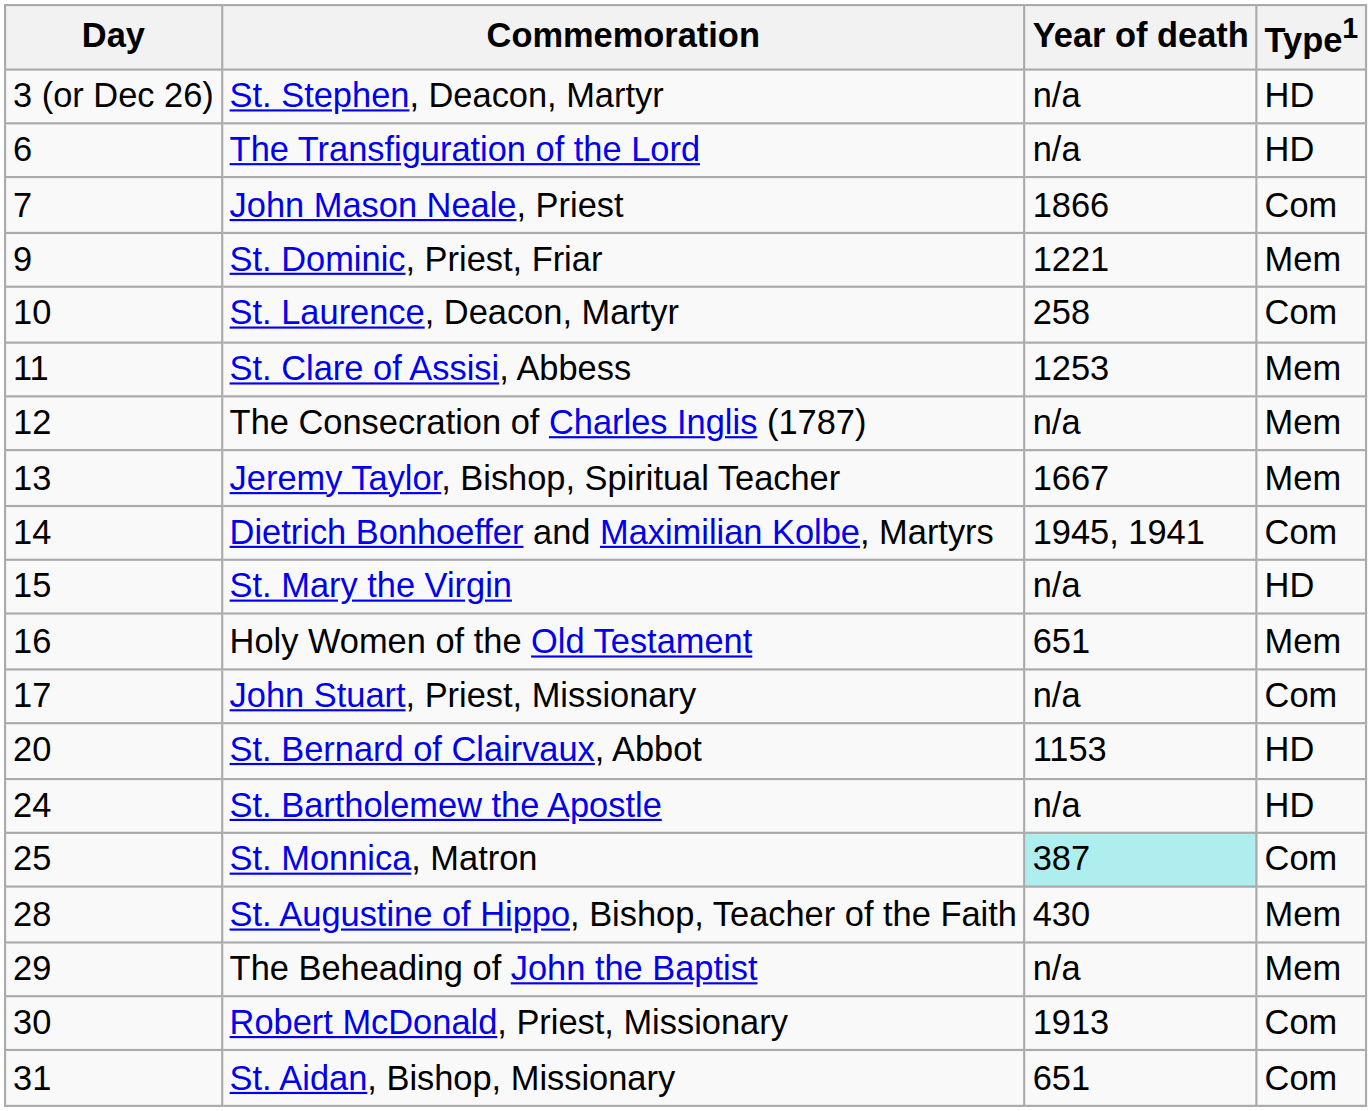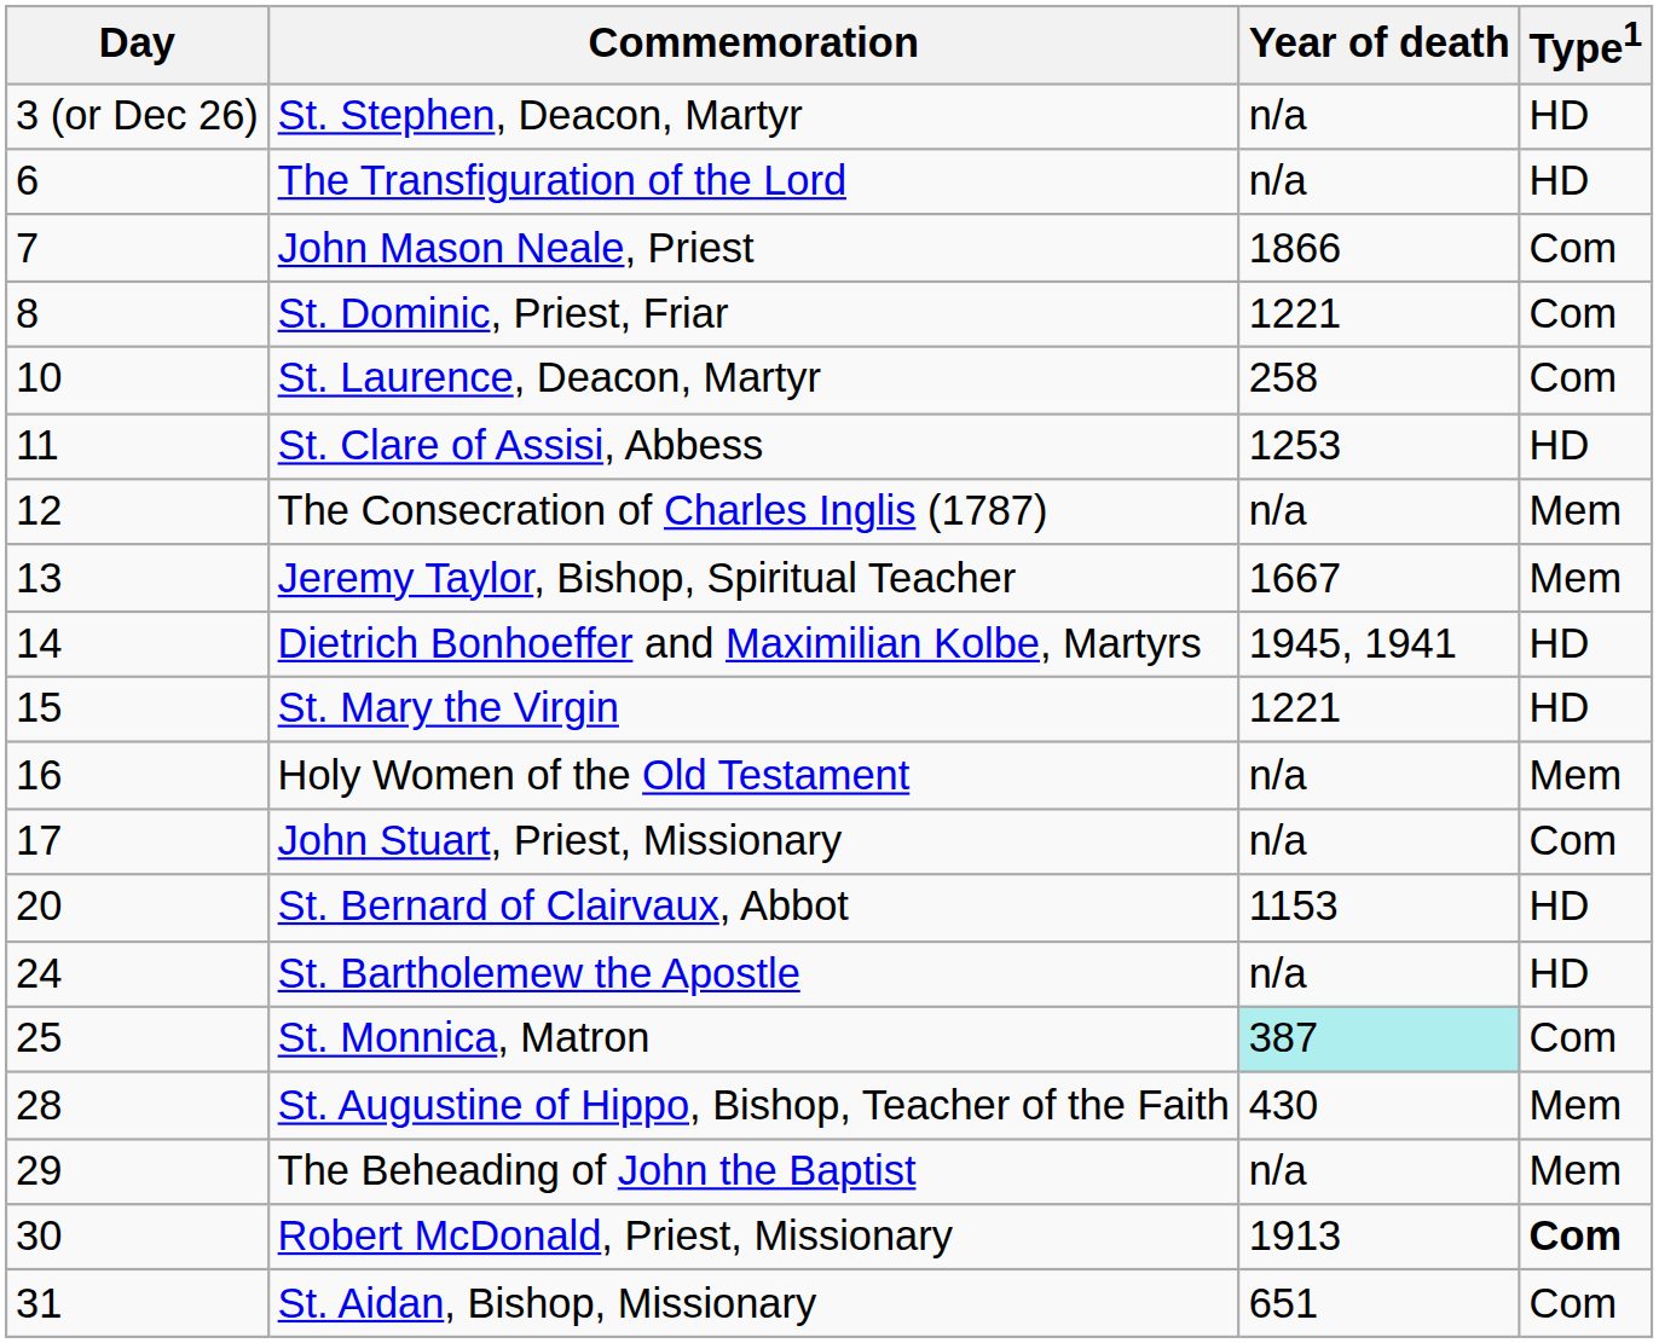 <table class=wikitable>
 <tr>
 <th>Day</th>
 <th>Commemoration</th>
 <th>Year of death</th>
 <th>Type<sup>1</sup></th>
 </tr>
 <tr>
 <td>3 (or Dec 26)</td>
 <td><a href='#'>St. Stephen</a>, Deacon, Martyr</td>
 <td>n/a</td>
 <td>HD</td>
 </tr>
 <tr>
 <td>6</td>
 <td><a href='#'>The Transfiguration of the Lord</a></td>
 <td>n/a</td>
 <td>HD</td>
 </tr>
 <tr>
 <td>7</td>
 <td><a href='#'>John Mason Neale</a>, Priest</td>
 <td>1866</td>
 <td>Com</td>
 </tr>
 <tr>
-<td>9</td>
+<td>8</td>
 <td><a href='#'>St. Dominic</a>, Priest, Friar</td>
 <td>1221</td>
-<td>Mem</td>
+<td>Com</td>
 </tr>
 <tr>
 <td>10</td>
 <td><a href='#'>St. Laurence</a>, Deacon, Martyr</td>
 <td>258</td>
 <td>Com</td>
 </tr>
 <tr>
 <td>11</td>
 <td><a href='#'>St. Clare of Assisi</a>, Abbess</td>
 <td>1253</td>
-<td>Mem</td>
+<td>HD</td>
 </tr>
 <tr>
 <td>12</td>
 <td>The Consecration of <a href='#'>Charles Inglis</a> (1787)</td>
 <td>n/a</td>
 <td>Mem</td>
 </tr>
 <tr>
 <td>13</td>
 <td><a href='#'>Jeremy Taylor</a>, Bishop, Spiritual Teacher</td>
 <td>1667</td>
 <td>Mem</td>
 </tr>
 <tr>
 <td>14</td>
 <td><a href='#'>Dietrich Bonhoeffer</a> and <a href='#'>Maximilian Kolbe</a>, Martyrs</td>
 <td>1945, 1941</td>
-<td>Com</td>
+<td>HD</td>
 </tr>
 <tr>
 <td>15</td>
 <td><a href='#'>St. Mary the Virgin</a></td>
-<td>n/a</td>
+<td>1221</td>
 <td>HD</td>
 </tr>
 <tr>
 <td>16</td>
 <td>Holy Women of the <a href='#'>Old Testament</a></td>
-<td>651</td>
+<td>n/a</td>
 <td>Mem</td>
 </tr>
 <tr>
 <td>17</td>
 <td><a href='#'>John Stuart</a>, Priest, Missionary</td>
 <td>n/a</td>
 <td>Com</td>
 </tr>
 <tr>
 <td>20</td>
 <td><a href='#'>St. Bernard of Clairvaux</a>, Abbot</td>
 <td>1153</td>
 <td>HD</td>
 </tr>
 <tr>
 <td>24</td>
 <td><a href='#'>St. Bartholemew the Apostle</a></td>
 <td>n/a</td>
 <td>HD</td>
 </tr>
 <tr>
 <td>25</td>
 <td><a href='#'>St. Monnica</a>, Matron</td>
 <td style="background: paleturquoise;">387</td>
 <td>Com</td>
 </tr>
 <tr>
 <td>28</td>
 <td><a href='#'>St. Augustine of Hippo</a>, Bishop, Teacher of the Faith</td>
 <td>430</td>
 <td>Mem</td>
 </tr>
 <tr>
 <td>29</td>
 <td>The Beheading of <a href='#'>John the Baptist</a></td>
 <td>n/a</td>
 <td>Mem</td>
 </tr>
 <tr>
 <td>30</td>
 <td><a href='#'>Robert McDonald</a>, Priest, Missionary</td>
 <td>1913</td>
-<td>Com</td>
+<td><strong>Com</strong></td>
 </tr>
 <tr>
 <td>31</td>
 <td><a href='#'>St. Aidan</a>, Bishop, Missionary</td>
 <td>651</td>
 <td>Com</td>
 </tr>
 </table>
